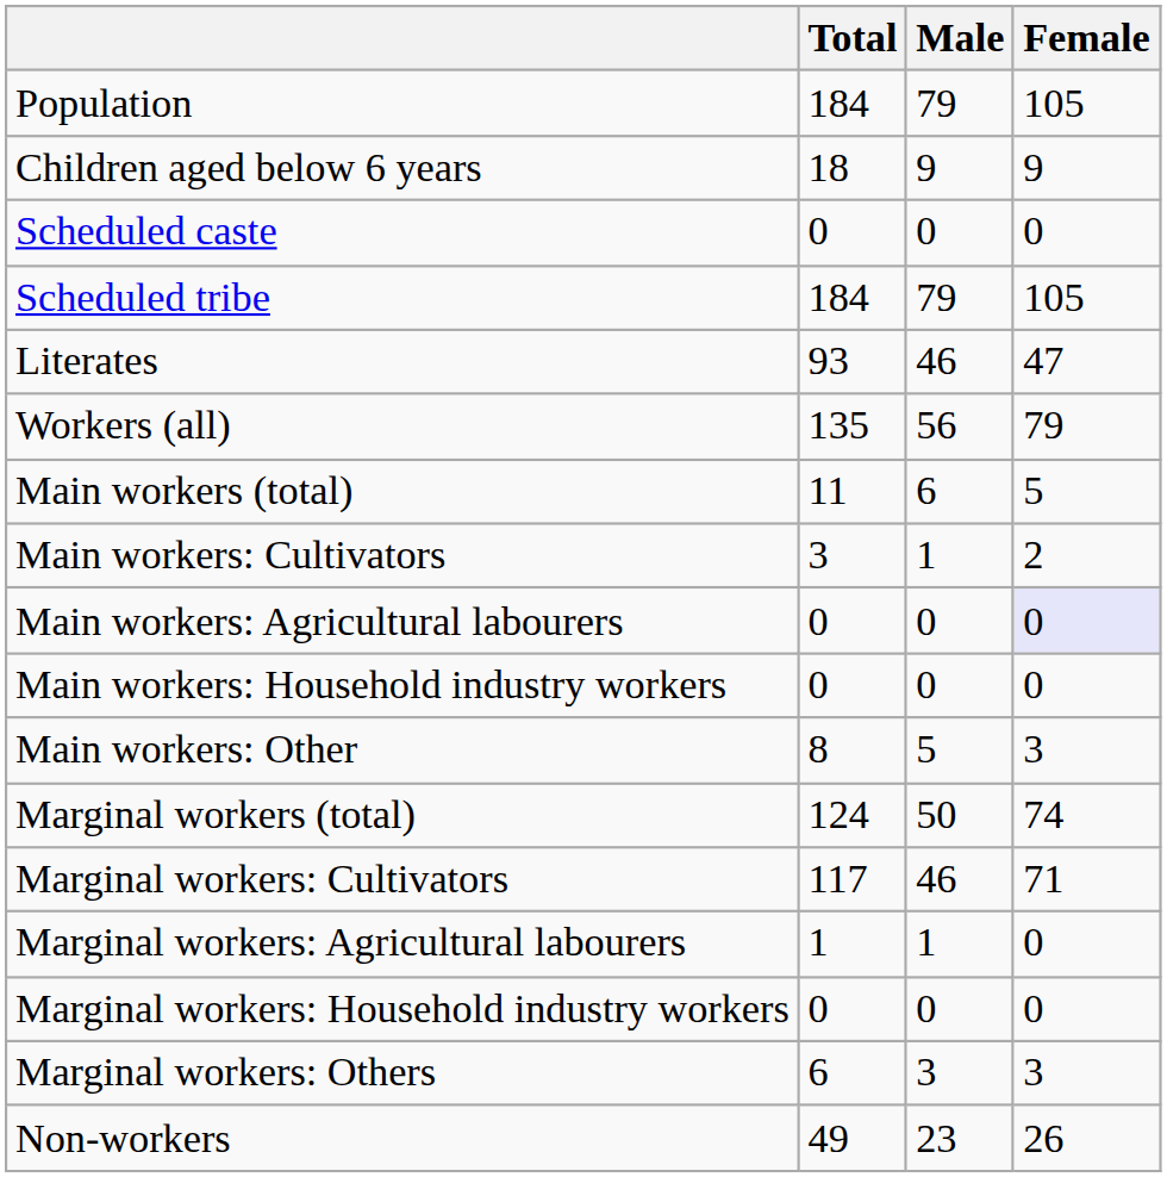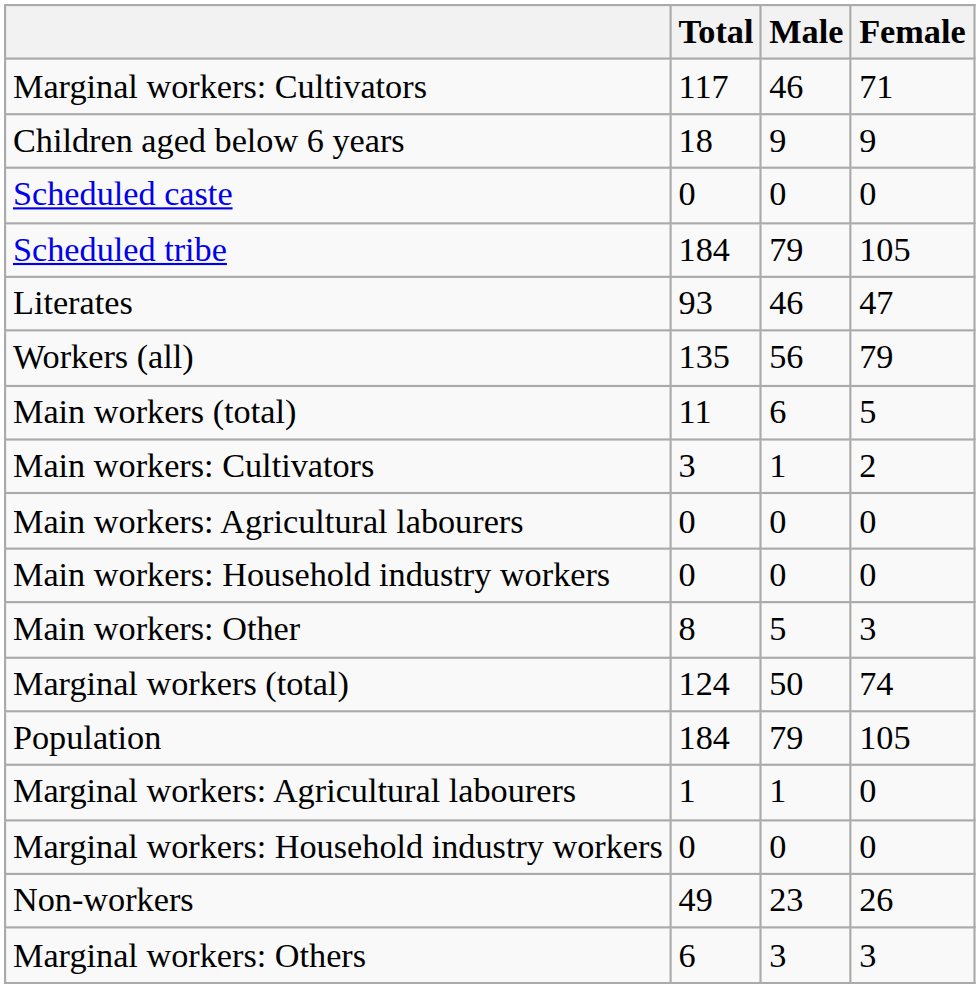 <table class="wikitable sortable">
 <tr>
 <th></th>
 <th>Total</th>
 <th>Male</th>
 <th>Female</th>
 </tr>
 <tr>
-<td>Population</td>
-<td>184</td>
-<td>79</td>
-<td>105</td>
+<td>Marginal workers: Cultivators</td>
+<td>117</td>
+<td>46</td>
+<td>71</td>
 </tr>
 <tr>
 <td>Children aged below 6 years</td>
 <td>18</td>
 <td>9</td>
 <td>9</td>
 </tr>
 <tr>
 <td><a href='#'>Scheduled caste</a></td>
 <td>0</td>
 <td>0</td>
 <td>0</td>
 </tr>
 <tr>
 <td><a href='#'>Scheduled tribe</a></td>
 <td>184</td>
 <td>79</td>
 <td>105</td>
 </tr>
 <tr>
 <td>Literates</td>
 <td>93</td>
 <td>46</td>
 <td>47</td>
 </tr>
 <tr>
 <td>Workers (all)</td>
 <td>135</td>
 <td>56</td>
 <td>79</td>
 </tr>
 <tr>
 <td>Main workers (total)</td>
 <td>11</td>
 <td>6</td>
 <td>5</td>
 </tr>
 <tr>
 <td>Main workers: Cultivators</td>
 <td>3</td>
 <td>1</td>
 <td>2</td>
 </tr>
 <tr>
 <td>Main workers: Agricultural labourers</td>
 <td>0</td>
 <td>0</td>
-<td style="background: lavender;">0</td>
+<td>0</td>
 </tr>
 <tr>
 <td>Main workers: Household industry workers</td>
 <td>0</td>
 <td>0</td>
 <td>0</td>
 </tr>
 <tr>
 <td>Main workers: Other</td>
 <td>8</td>
 <td>5</td>
 <td>3</td>
 </tr>
 <tr>
 <td>Marginal workers (total)</td>
 <td>124</td>
 <td>50</td>
 <td>74</td>
 </tr>
 <tr>
-<td>Marginal workers: Cultivators</td>
-<td>117</td>
-<td>46</td>
-<td>71</td>
+<td>Population</td>
+<td>184</td>
+<td>79</td>
+<td>105</td>
 </tr>
 <tr>
 <td>Marginal workers: Agricultural labourers</td>
 <td>1</td>
 <td>1</td>
 <td>0</td>
 </tr>
 <tr>
 <td>Marginal workers: Household industry workers</td>
 <td>0</td>
 <td>0</td>
 <td>0</td>
 </tr>
 <tr>
+<td>Non-workers</td>
+<td>49</td>
+<td>23</td>
+<td>26</td>
+</tr>
+<tr>
 <td>Marginal workers: Others</td>
 <td>6</td>
 <td>3</td>
 <td>3</td>
 </tr>
-<tr>
-<td>Non-workers</td>
-<td>49</td>
-<td>23</td>
-<td>26</td>
-</tr>
 </table>
